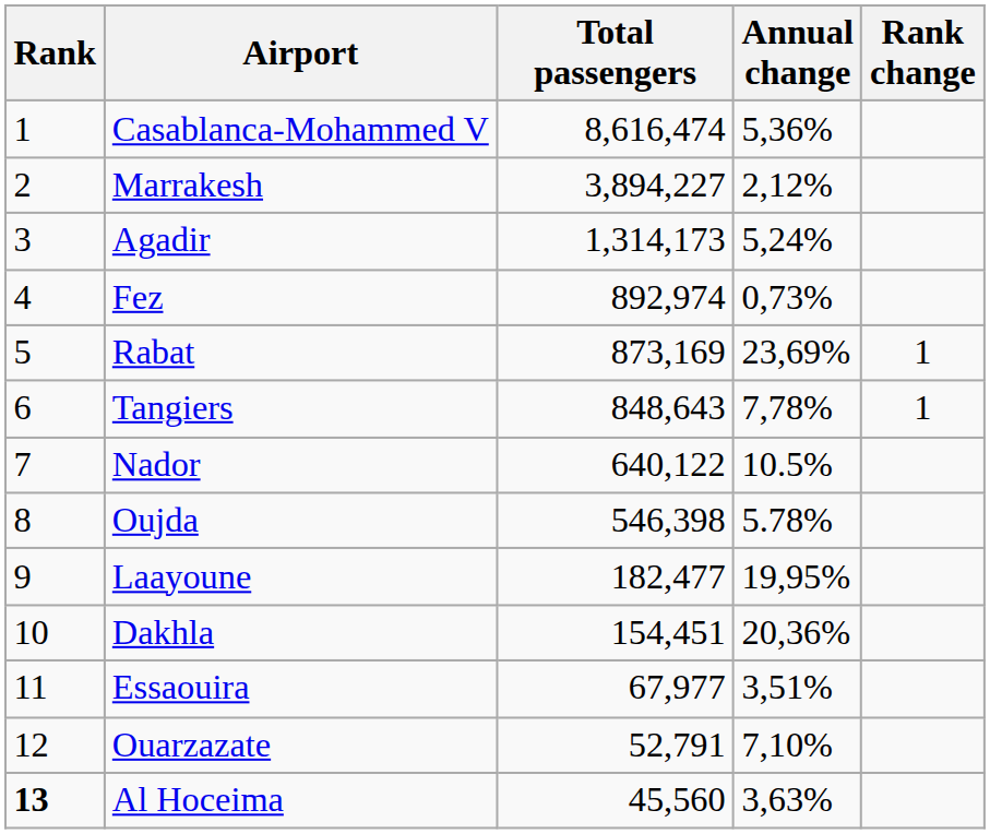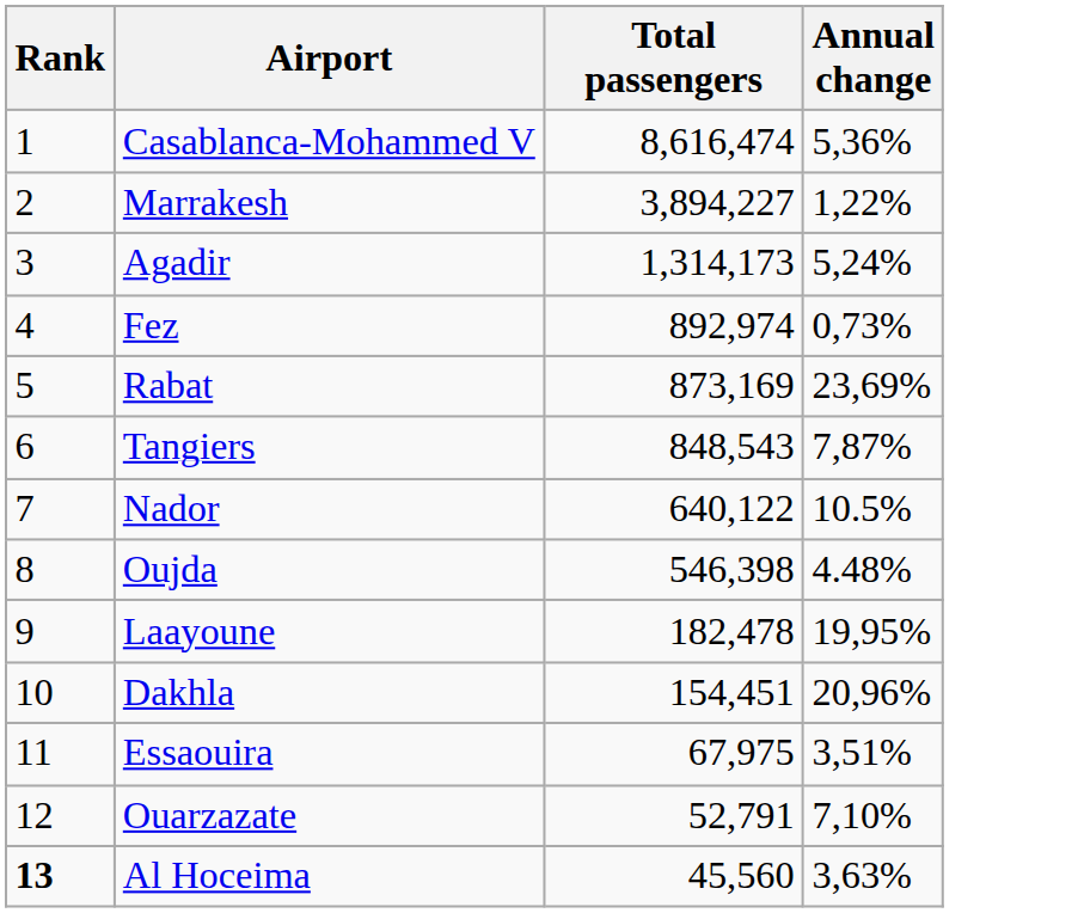 <table class="wikitable">
 <tr>
 <th>Rank</th>
 <th>Airport</th>
 <th style="width:100px">Total<br>passengers</th>
 <th>Annual<br>change</th>
-<th>Rank<br>change</th>
 </tr>
 <tr>
 <td>1</td>
 <td><a href='#'>Casablanca-Mohammed V</a></td>
 <td align="right">8,616,474</td>
 <td align="left">5,36%</td>
-<td style="text-align:center;"></td>
 </tr>
 <tr>
 <td>2</td>
 <td><a href='#'>Marrakesh</a></td>
 <td align="right">3,894,227</td>
-<td align="left">2,12%</td>
-<td style="text-align:center;"></td>
+<td align="left">1,22%</td>
 </tr>
 <tr>
 <td>3</td>
 <td><a href='#'>Agadir</a></td>
 <td align="right">1,314,173</td>
 <td align="left">5,24%</td>
-<td style="text-align:center;"></td>
 </tr>
 <tr>
 <td>4</td>
 <td><a href='#'>Fez</a></td>
 <td align="right">892,974</td>
 <td align="left">0,73%</td>
-<td style="text-align:center;"></td>
 </tr>
 <tr>
 <td>5</td>
 <td><a href='#'>Rabat</a></td>
 <td align="right">873,169</td>
 <td align="left">23,69%</td>
-<td style="text-align:center;"> 1</td>
 </tr>
 <tr>
 <td>6</td>
 <td><a href='#'>Tangiers</a></td>
-<td align="right">848,643</td>
-<td align="left">7,78%</td>
-<td style="text-align:center;"> 1</td>
+<td align="right">848,543</td>
+<td align="left">7,87%</td>
 </tr>
 <tr>
 <td>7</td>
 <td><a href='#'>Nador</a></td>
 <td align="right">640,122</td>
 <td align="left">10.5%</td>
-<td style="text-align:center;"></td>
 </tr>
 <tr>
 <td>8</td>
 <td><a href='#'>Oujda</a></td>
 <td align="right">546,398</td>
-<td align="left">5.78%</td>
-<td style="text-align:center;"></td>
+<td align="left">4.48%</td>
 </tr>
 <tr>
 <td>9</td>
 <td><a href='#'>Laayoune</a></td>
-<td align="right">182,477</td>
+<td align="right">182,478</td>
 <td align="left">19,95%</td>
-<td style="text-align:center;"></td>
 </tr>
 <tr>
 <td>10</td>
 <td><a href='#'>Dakhla</a></td>
 <td align="right">154,451</td>
-<td align="left">20,36%</td>
-<td style="text-align:center;"></td>
+<td align="left">20,96%</td>
 </tr>
 <tr>
 <td>11</td>
 <td><a href='#'>Essaouira</a></td>
-<td align="right">67,977</td>
+<td align="right">67,975</td>
 <td align="left"> 3,51%</td>
-<td style="text-align:center;"></td>
 </tr>
 <tr>
 <td>12</td>
 <td><a href='#'>Ouarzazate</a></td>
 <td align="right">52,791</td>
 <td align="left">7,10%</td>
-<td style="text-align:center;"></td>
 </tr>
 <tr>
 <td><strong>13</strong></td>
 <td><a href='#'>Al Hoceima</a></td>
 <td align="right">45,560</td>
 <td align="left">3,63%</td>
-<td style="text-align:center;"></td>
 </tr>
 </table>
